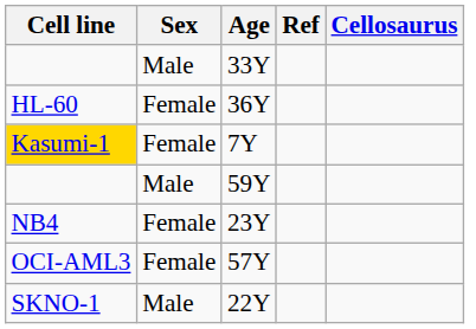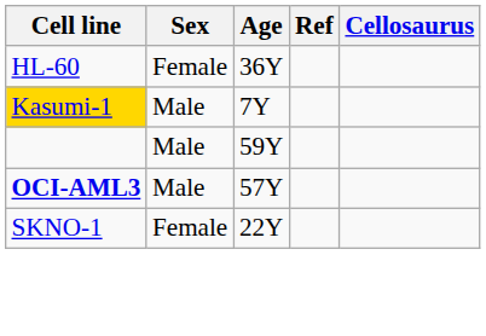 <table class="wikitable sortable">
 <tr>
 <th>Cell line</th>
 <th>Sex</th>
 <th>Age</th>
 <th>Ref</th>
 <th><a href='#'>Cellosaurus</a></th>
-</tr>
-<tr>
-<td></td>
-<td>Male</td>
-<td>33Y</td>
-<td></td>
-<td></td>
 </tr>
 <tr>
 <td><a href='#'>HL-60</a></td>
 <td>Female</td>
 <td>36Y</td>
 <td></td>
 <td></td>
 </tr>
 <tr>
 <td style="background: gold;"><a href='#'>Kasumi-1</a></td>
-<td>Female</td>
+<td>Male</td>
 <td>7Y</td>
 <td></td>
 <td></td>
 </tr>
 <tr>
 <td></td>
 <td>Male</td>
 <td>59Y</td>
 <td></td>
 <td></td>
 </tr>
 <tr>
-<td><a href='#'>NB4</a></td>
-<td>Female</td>
-<td>23Y</td>
-<td></td>
-<td></td>
-</tr>
-<tr>
-<td><a href='#'>OCI-AML3</a></td>
-<td>Female</td>
+<td><strong><a href='#'>OCI-AML3</a></strong></td>
+<td>Male</td>
 <td>57Y</td>
 <td></td>
 <td></td>
 </tr>
 <tr>
 <td><a href='#'>SKNO-1</a></td>
-<td>Male</td>
+<td>Female</td>
 <td>22Y</td>
 <td></td>
 <td></td>
 </tr>
 </table>
